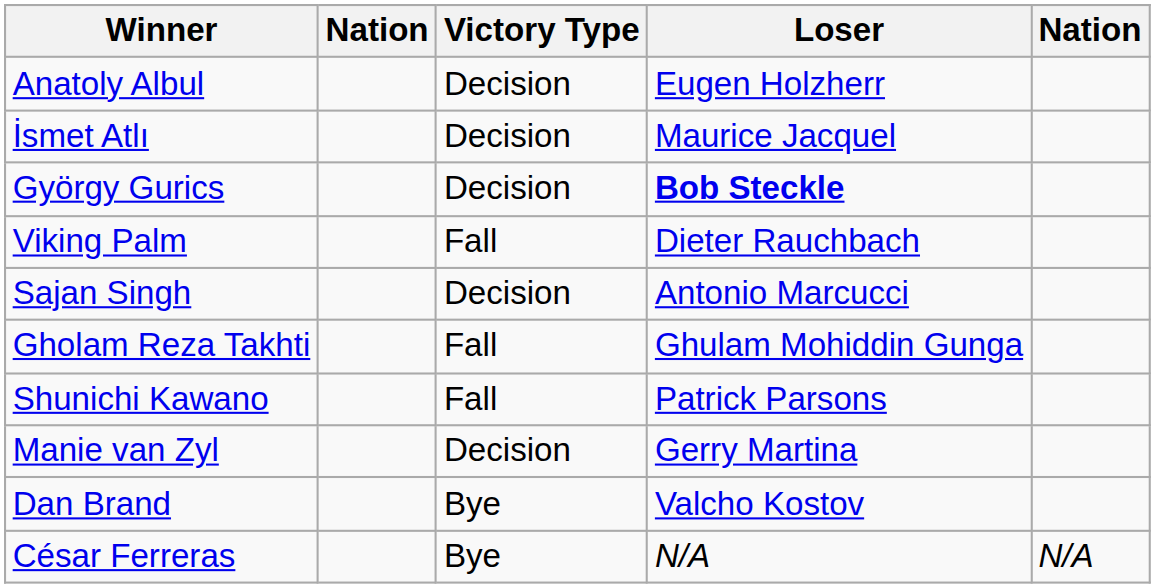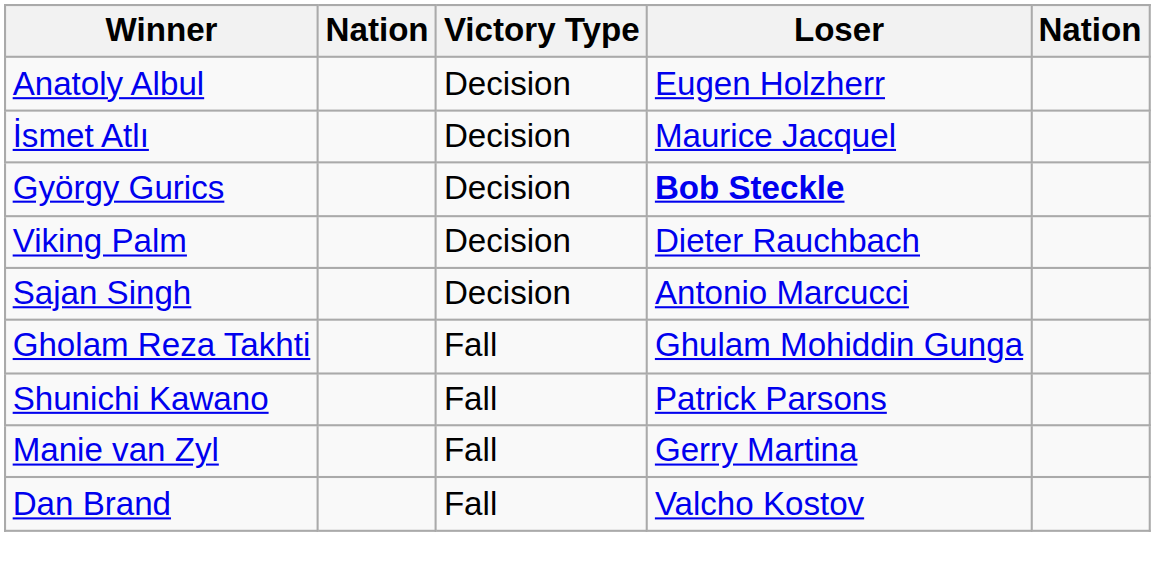 <table class="wikitable sortable" style="text-align:left;">
 <tr>
 <th>Winner</th>
 <th>Nation</th>
 <th>Victory Type</th>
 <th>Loser</th>
 <th>Nation</th>
 </tr>
 <tr>
 <td><a href='#'>Anatoly Albul</a></td>
 <td></td>
 <td>Decision</td>
 <td><a href='#'>Eugen Holzherr</a></td>
 <td></td>
 </tr>
 <tr>
 <td><a href='#'>İsmet Atlı</a></td>
 <td></td>
 <td>Decision</td>
 <td><a href='#'>Maurice Jacquel</a></td>
 <td></td>
 </tr>
 <tr>
 <td><a href='#'>György Gurics</a></td>
 <td></td>
 <td>Decision</td>
 <td><strong><a href='#'>Bob Steckle</a></strong></td>
 <td></td>
 </tr>
 <tr>
 <td><a href='#'>Viking Palm</a></td>
 <td></td>
-<td>Fall</td>
+<td>Decision</td>
 <td><a href='#'>Dieter Rauchbach</a></td>
 <td></td>
 </tr>
 <tr>
 <td><a href='#'>Sajan Singh</a></td>
 <td></td>
 <td>Decision</td>
 <td><a href='#'>Antonio Marcucci</a></td>
 <td></td>
 </tr>
 <tr>
 <td><a href='#'>Gholam Reza Takhti</a></td>
 <td></td>
 <td>Fall</td>
 <td><a href='#'>Ghulam Mohiddin Gunga</a></td>
 <td></td>
 </tr>
 <tr>
 <td><a href='#'>Shunichi Kawano</a></td>
 <td></td>
 <td>Fall</td>
 <td><a href='#'>Patrick Parsons</a></td>
 <td></td>
 </tr>
 <tr>
 <td><a href='#'>Manie van Zyl</a></td>
 <td></td>
-<td>Decision</td>
+<td>Fall</td>
 <td><a href='#'>Gerry Martina</a></td>
 <td></td>
 </tr>
 <tr>
 <td><a href='#'>Dan Brand</a></td>
 <td></td>
-<td>Bye</td>
+<td>Fall</td>
 <td><a href='#'>Valcho Kostov</a></td>
 <td></td>
 </tr>
-<tr>
-<td><a href='#'>César Ferreras</a></td>
-<td></td>
-<td>Bye</td>
-<td><em>N/A</em></td>
-<td><em>N/A</em></td>
-</tr>
 </table>
